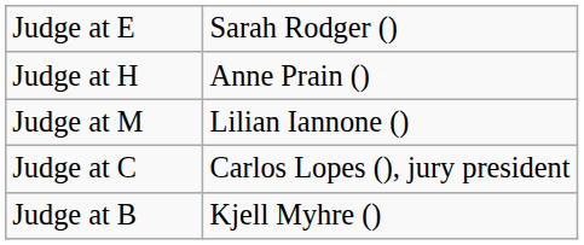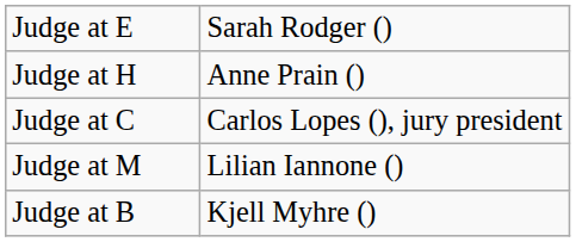 <table class="wikitable">
 <tr>
 <td width=100>Judge at E</td>
 <td>Sarah Rodger ()</td>
 </tr>
 <tr>
 <td>Judge at H</td>
 <td>Anne Prain ()</td>
 </tr>
 <tr>
+<td>Judge at C</td>
+<td>Carlos Lopes (), jury president</td>
+</tr>
+<tr>
 <td>Judge at M</td>
 <td>Lilian Iannone ()</td>
-</tr>
-<tr>
-<td>Judge at C</td>
-<td>Carlos Lopes (), jury president</td>
 </tr>
 <tr>
 <td>Judge at B</td>
 <td>Kjell Myhre ()</td>
 </tr>
 </table>
